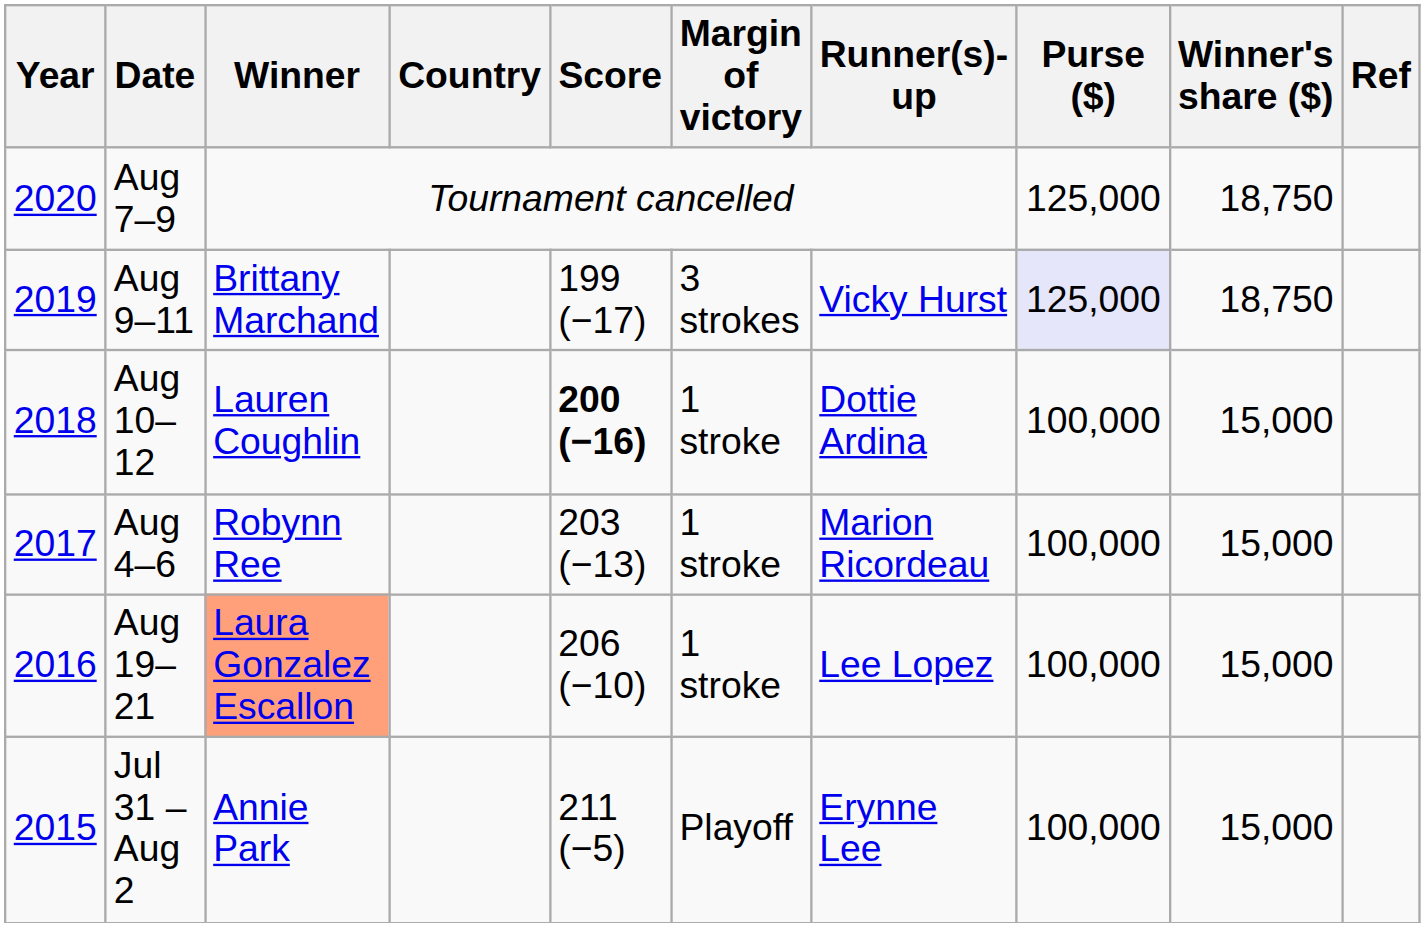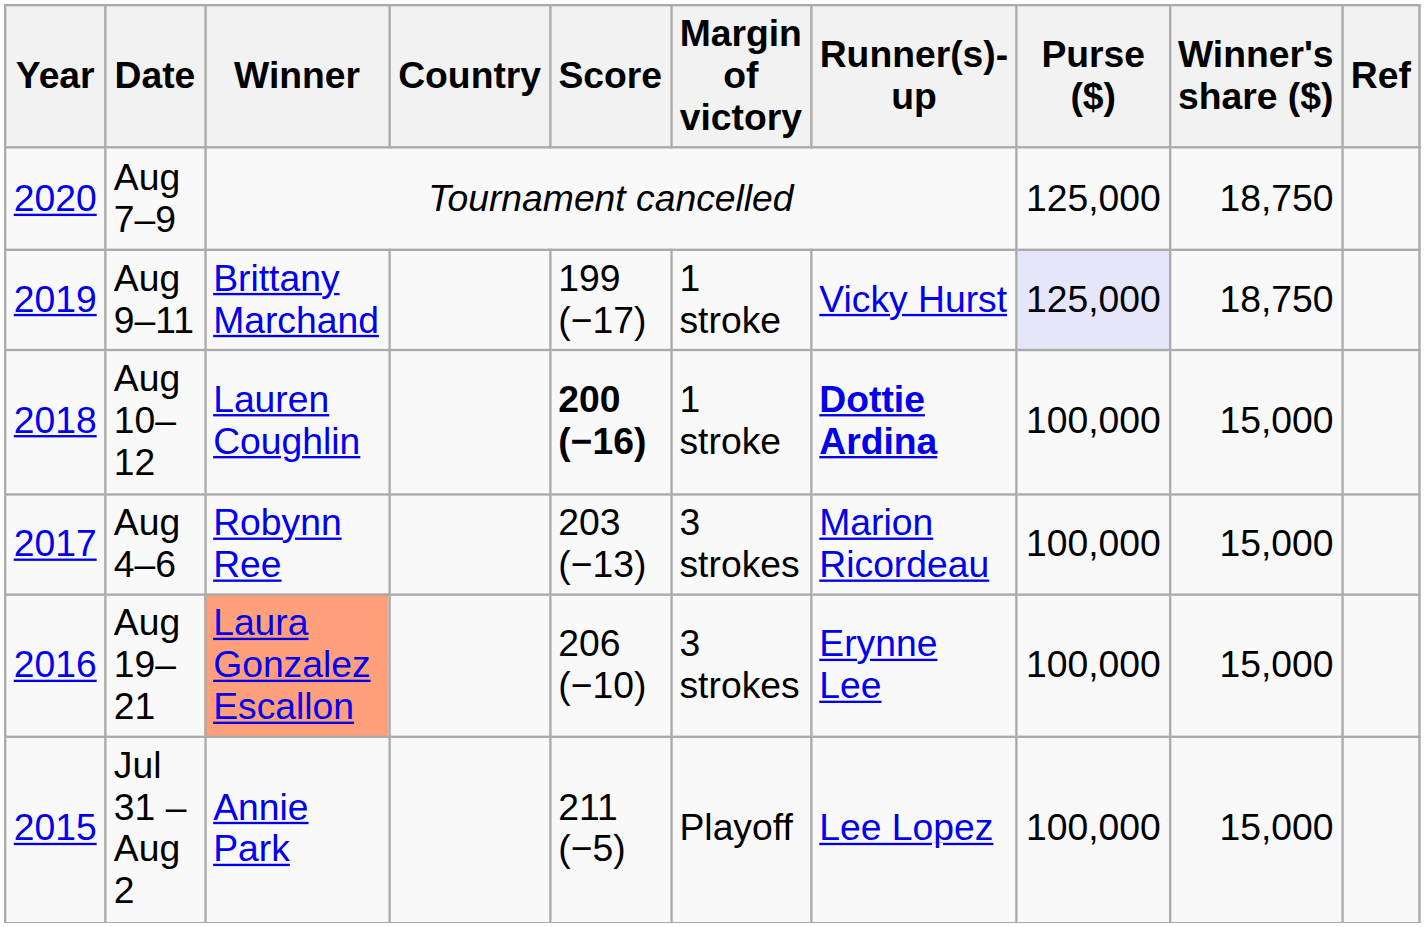 <table class="wikitable">
 <tr>
 <th>Year</th>
 <th>Date</th>
 <th>Winner</th>
 <th>Country</th>
 <th>Score</th>
 <th>Margin of<br>victory</th>
 <th>Runner(s)-up</th>
 <th>Purse ($)</th>
 <th>Winner's<br>share ($)</th>
 <th>Ref</th>
 </tr>
 <tr>
 <td><a href='#'>2020</a></td>
 <td>Aug 7–9</td>
 <td colspan=5 align=center><em>Tournament cancelled</em></td>
 <td align=right>125,000</td>
 <td align=right>18,750</td>
 <td></td>
 </tr>
 <tr>
 <td><a href='#'>2019</a></td>
 <td>Aug 9–11</td>
 <td><a href='#'>Brittany Marchand</a></td>
 <td></td>
 <td>199 (−17)</td>
-<td>3 strokes</td>
+<td>1 stroke</td>
 <td> <a href='#'>Vicky Hurst</a></td>
 <td align=right style="background: lavender;">125,000</td>
 <td align=right>18,750</td>
 <td></td>
 </tr>
 <tr>
 <td><a href='#'>2018</a></td>
 <td>Aug 10–12</td>
 <td><a href='#'>Lauren Coughlin</a></td>
 <td></td>
 <td><strong>200 (−16)</strong></td>
 <td>1 stroke</td>
-<td> <a href='#'>Dottie Ardina</a></td>
+<td><strong> <a href='#'>Dottie Ardina</a></strong></td>
 <td align=right>100,000</td>
 <td align=right>15,000</td>
 <td></td>
 </tr>
 <tr>
 <td><a href='#'>2017</a></td>
 <td>Aug 4–6</td>
 <td><a href='#'>Robynn Ree</a></td>
 <td></td>
 <td>203 (−13)</td>
-<td>1 stroke</td>
+<td>3 strokes</td>
 <td> <a href='#'>Marion Ricordeau</a></td>
 <td align=right>100,000</td>
 <td align=right>15,000</td>
 <td></td>
 </tr>
 <tr>
 <td><a href='#'>2016</a></td>
 <td>Aug 19–21</td>
 <td style="background: lightsalmon;"><a href='#'>Laura Gonzalez Escallon</a></td>
 <td></td>
 <td>206 (−10)</td>
-<td>1 stroke</td>
-<td> <a href='#'>Lee Lopez</a></td>
+<td>3 strokes</td>
+<td> <a href='#'>Erynne Lee</a></td>
 <td align=right>100,000</td>
 <td align=right>15,000</td>
 <td></td>
 </tr>
 <tr>
 <td><a href='#'>2015</a></td>
 <td>Jul 31 – Aug 2</td>
 <td><a href='#'>Annie Park</a></td>
 <td></td>
 <td>211 (−5)</td>
 <td>Playoff</td>
-<td> <a href='#'>Erynne Lee</a></td>
+<td> <a href='#'>Lee Lopez</a></td>
 <td align=right>100,000</td>
 <td align=right>15,000</td>
 <td></td>
 </tr>
 </table>
